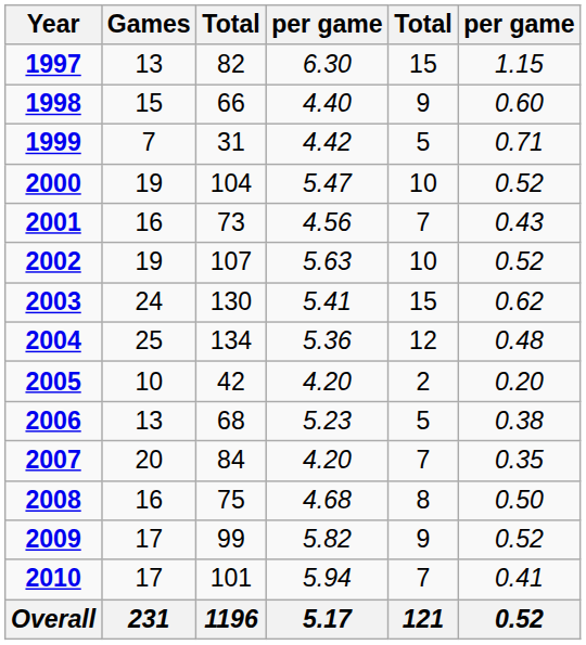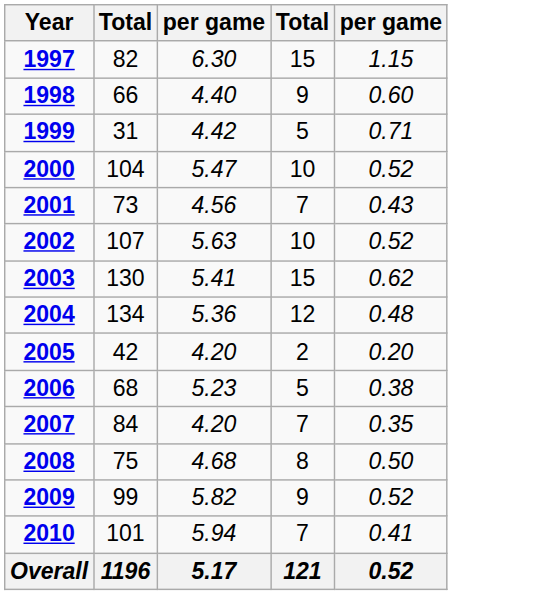 <table class="wikitable" style="text-align:center">
 <tr>
 <th>Year</th>
-<th>Games</th>
 <th>Total </th>
 <th> per game</th>
 <th>Total </th>
 <th> per game</th>
 </tr>
 <tr>
 <td><strong><a href='#'>1997</a></strong></td>
-<td>13</td>
 <td>82</td>
 <td><em>6.30</em></td>
 <td>15</td>
 <td><em>1.15</em></td>
 </tr>
 <tr>
 <td><strong><a href='#'>1998</a></strong></td>
-<td>15</td>
 <td>66</td>
 <td><em>4.40</em></td>
 <td>9</td>
 <td><em>0.60</em></td>
 </tr>
 <tr>
 <td><strong><a href='#'>1999</a></strong></td>
-<td>7</td>
 <td>31</td>
 <td><em>4.42</em></td>
 <td>5</td>
 <td><em>0.71</em></td>
 </tr>
 <tr>
 <td><strong><a href='#'>2000</a></strong></td>
-<td>19</td>
 <td>104</td>
 <td><em>5.47</em></td>
 <td>10</td>
 <td><em>0.52</em></td>
 </tr>
 <tr>
 <td><strong><a href='#'>2001</a></strong></td>
-<td>16</td>
 <td>73</td>
 <td><em>4.56</em></td>
 <td>7</td>
 <td><em>0.43</em></td>
 </tr>
 <tr>
 <td><strong><a href='#'>2002</a></strong></td>
-<td>19</td>
 <td>107</td>
 <td><em>5.63</em></td>
 <td>10</td>
 <td><em>0.52</em></td>
 </tr>
 <tr>
 <td><strong><a href='#'>2003</a></strong></td>
-<td>24</td>
 <td>130</td>
 <td><em>5.41</em></td>
 <td>15</td>
 <td><em>0.62</em></td>
 </tr>
 <tr>
 <td><strong><a href='#'>2004</a></strong></td>
-<td>25</td>
 <td>134</td>
 <td><em>5.36</em></td>
 <td>12</td>
 <td><em>0.48</em></td>
 </tr>
 <tr>
 <td><strong><a href='#'>2005</a></strong></td>
-<td>10</td>
 <td>42</td>
 <td><em>4.20</em></td>
 <td>2</td>
 <td><em>0.20</em></td>
 </tr>
 <tr>
 <td><strong><a href='#'>2006</a></strong></td>
-<td>13</td>
 <td>68</td>
 <td><em>5.23</em></td>
 <td>5</td>
 <td><em>0.38</em></td>
 </tr>
 <tr>
 <td><strong><a href='#'>2007</a></strong></td>
-<td>20</td>
 <td>84</td>
 <td><em>4.20</em></td>
 <td>7</td>
 <td><em>0.35</em></td>
 </tr>
 <tr>
 <td><strong><a href='#'>2008</a></strong></td>
-<td>16</td>
 <td>75</td>
 <td><em>4.68</em></td>
 <td>8</td>
 <td><em>0.50</em></td>
 </tr>
 <tr>
 <td><strong><a href='#'>2009</a></strong></td>
-<td>17</td>
 <td>99</td>
 <td><em>5.82</em></td>
 <td>9</td>
 <td><em>0.52</em></td>
 </tr>
 <tr>
 <td><strong><a href='#'>2010</a></strong></td>
-<td>17</td>
 <td>101</td>
 <td><em>5.94</em></td>
 <td>7</td>
 <td><em>0.41</em></td>
 </tr>
 <tr>
 <th><strong><em>Overall</em></strong></th>
-<th><em>231</em></th>
 <th><em>1196</em></th>
 <th><em>5.17</em></th>
 <th><em>121</em></th>
 <th><em>0.52</em></th>
 </tr>
 </table>
